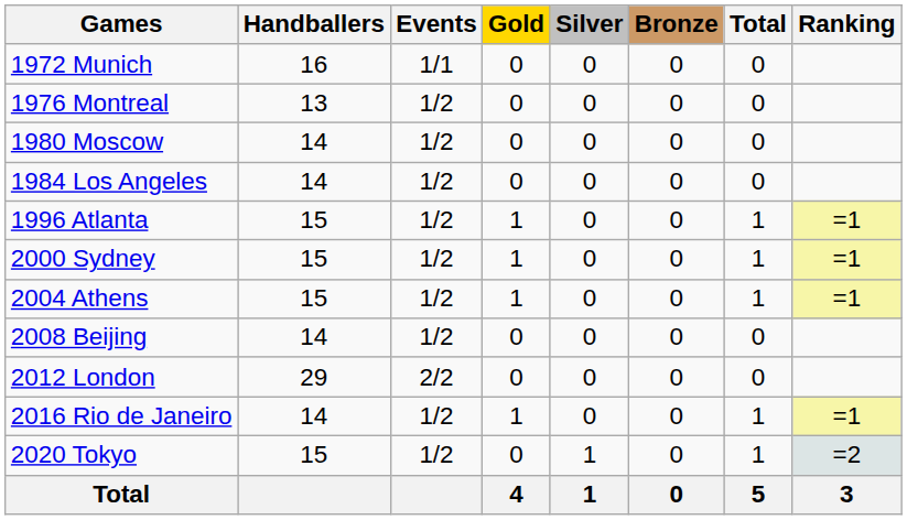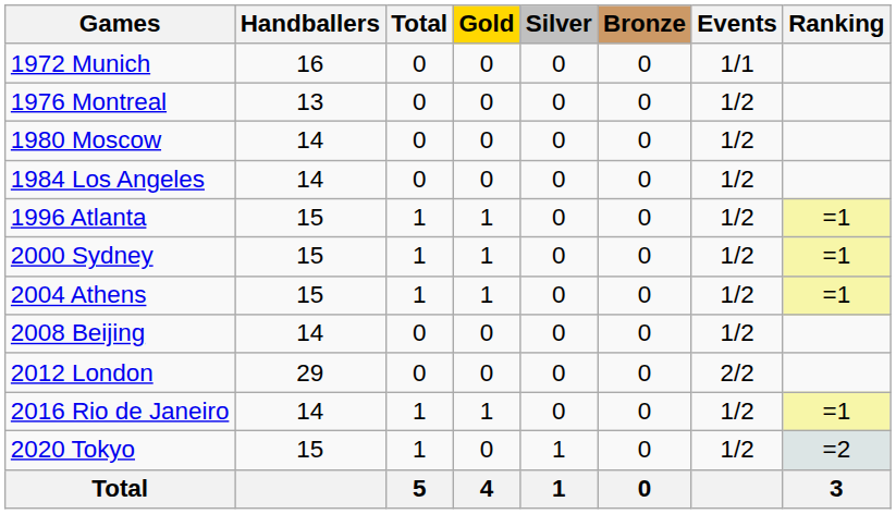 <table class="wikitable sortable" style="text-align:center">
 <tr>
 <th>Games</th>
 <th>Handballers</th>
-<th>Events</th>
+<th>Total</th>
 <th style="background-color:gold;">Gold</th>
 <th style="background-color:silver;">Silver</th>
 <th style="background-color:#c96;">Bronze</th>
-<th>Total</th>
+<th>Events</th>
 <th>Ranking</th>
 </tr>
 <tr>
 <td align=left><a href='#'>1972 Munich</a></td>
 <td>16</td>
-<td>1/1</td>
 <td>0</td>
 <td>0</td>
 <td>0</td>
 <td>0</td>
+<td>1/1</td>
 <td></td>
 </tr>
 <tr>
 <td align=left><a href='#'>1976 Montreal</a></td>
 <td>13</td>
-<td>1/2</td>
 <td>0</td>
 <td>0</td>
 <td>0</td>
 <td>0</td>
+<td>1/2</td>
 <td></td>
 </tr>
 <tr>
 <td align=left><a href='#'>1980 Moscow</a></td>
 <td>14</td>
-<td>1/2</td>
 <td>0</td>
 <td>0</td>
 <td>0</td>
 <td>0</td>
+<td>1/2</td>
 <td></td>
 </tr>
 <tr>
 <td align=left><a href='#'>1984 Los Angeles</a></td>
 <td>14</td>
-<td>1/2</td>
 <td>0</td>
 <td>0</td>
 <td>0</td>
 <td>0</td>
+<td>1/2</td>
 <td></td>
 </tr>
 <tr>
 <td align=left><a href='#'>1996 Atlanta</a></td>
 <td>15</td>
-<td>1/2</td>
+<td>1</td>
 <td>1</td>
 <td>0</td>
 <td>0</td>
-<td>1</td>
+<td>1/2</td>
 <td bgcolor=F7F6A8>=1</td>
 </tr>
 <tr>
 <td align=left><a href='#'>2000 Sydney</a></td>
 <td>15</td>
-<td>1/2</td>
+<td>1</td>
 <td>1</td>
 <td>0</td>
 <td>0</td>
-<td>1</td>
+<td>1/2</td>
 <td bgcolor=F7F6A8>=1</td>
 </tr>
 <tr>
 <td align=left><a href='#'>2004 Athens</a></td>
 <td>15</td>
-<td>1/2</td>
+<td>1</td>
 <td>1</td>
 <td>0</td>
 <td>0</td>
-<td>1</td>
+<td>1/2</td>
 <td bgcolor=F7F6A8>=1</td>
 </tr>
 <tr>
 <td align=left><a href='#'>2008 Beijing</a></td>
 <td>14</td>
-<td>1/2</td>
 <td>0</td>
 <td>0</td>
 <td>0</td>
 <td>0</td>
+<td>1/2</td>
 <td></td>
 </tr>
 <tr>
 <td align=left><a href='#'>2012 London</a></td>
 <td>29</td>
-<td>2/2</td>
 <td>0</td>
 <td>0</td>
 <td>0</td>
 <td>0</td>
+<td>2/2</td>
 <td></td>
 </tr>
 <tr>
 <td align=left><a href='#'>2016 Rio de Janeiro</a></td>
 <td>14</td>
-<td>1/2</td>
+<td>1</td>
 <td>1</td>
 <td>0</td>
 <td>0</td>
-<td>1</td>
+<td>1/2</td>
 <td bgcolor=F7F6A8>=1</td>
 </tr>
 <tr>
 <td align=left><a href='#'>2020 Tokyo</a></td>
 <td>15</td>
-<td>1/2</td>
+<td>1</td>
 <td>0</td>
 <td>1</td>
 <td>0</td>
-<td>1</td>
+<td>1/2</td>
 <td bgcolor=dce5e5>=2</td>
 </tr>
 <tr>
 <th>Total</th>
 <th></th>
-<th></th>
+<th>5</th>
 <th>4</th>
 <th>1</th>
 <th>0</th>
-<th>5</th>
+<th></th>
 <th bgcolor=ffdab9>3</th>
 </tr>
 </table>
